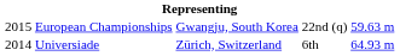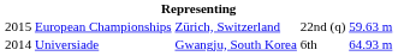 <table>
 <tr>
 <th colspan="5">Representing </th>
 </tr>
 <tr>
 <td>2015</td>
 <td><a href='#'>European Championships</a></td>
-<td><a href='#'>Gwangju, South Korea</a></td>
+<td><a href='#'>Zürich, Switzerland</a></td>
 <td>22nd (q)</td>
 <td><a href='#'>59.63 m</a></td>
 </tr>
 <tr>
 <td>2014</td>
 <td><a href='#'>Universiade</a></td>
-<td><a href='#'>Zürich, Switzerland</a></td>
+<td><a href='#'>Gwangju, South Korea</a></td>
 <td>6th</td>
 <td><a href='#'>64.93 m</a></td>
 </tr>
 </table>
